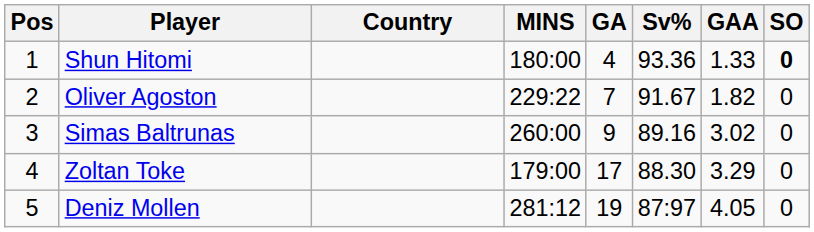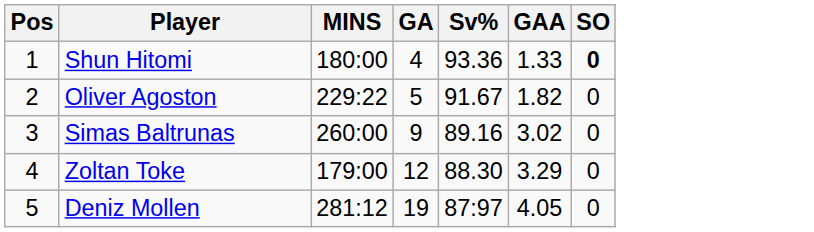 <table class="wikitable sortable" style="text-align: center;">
 <tr>
 <th width=30>Pos</th>
 <th width=165>Player</th>
-<th width=125>Country</th>
 <th width=20>MINS</th>
 <th width=20>GA</th>
 <th width=20>Sv%</th>
 <th width=20>GAA</th>
 <th width=20>SO</th>
 </tr>
 <tr>
 <td>1</td>
 <td align=left><a href='#'>Shun Hitomi</a></td>
-<td align=left></td>
 <td>180:00</td>
 <td>4</td>
 <td>93.36</td>
 <td>1.33</td>
 <td><strong>0</strong></td>
 </tr>
 <tr>
 <td>2</td>
 <td align=left><a href='#'>Oliver Agoston</a></td>
-<td align=left></td>
 <td>229:22</td>
-<td>7</td>
+<td>5</td>
 <td>91.67</td>
 <td>1.82</td>
 <td>0</td>
 </tr>
 <tr>
 <td>3</td>
 <td align=left><a href='#'>Simas Baltrunas</a></td>
-<td align=left></td>
 <td>260:00</td>
 <td>9</td>
 <td>89.16</td>
 <td>3.02</td>
 <td>0</td>
 </tr>
 <tr>
 <td>4</td>
 <td align=left><a href='#'>Zoltan Toke</a></td>
-<td align=left></td>
 <td>179:00</td>
-<td>17</td>
+<td>12</td>
 <td>88.30</td>
 <td>3.29</td>
 <td>0</td>
 </tr>
 <tr>
 <td>5</td>
 <td align=left><a href='#'>Deniz Mollen</a></td>
-<td align=left></td>
 <td>281:12</td>
 <td>19</td>
 <td>87:97</td>
 <td>4.05</td>
 <td>0</td>
 </tr>
 </table>
